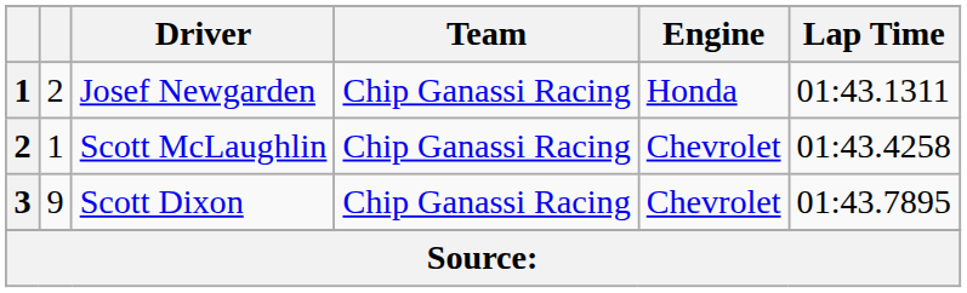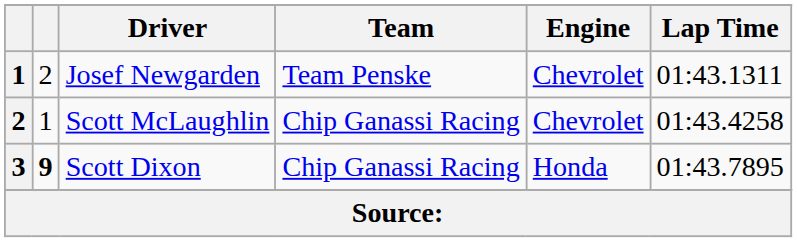 <table class="wikitable" style="font-size:95%;">
 <tr>
 </tr>
 <tr>
 <th></th>
 <th></th>
 <th>Driver</th>
 <th>Team</th>
 <th>Engine</th>
 <th>Lap Time</th>
 </tr>
 <tr>
 <th>1</th>
 <td align="center">2</td>
 <td> <a href='#'>Josef Newgarden</a> <strong></strong></td>
-<td><a href='#'>Chip Ganassi Racing</a></td>
-<td><a href='#'>Honda</a></td>
+<td><a href='#'>Team Penske</a></td>
+<td><a href='#'>Chevrolet</a></td>
 <td>01:43.1311</td>
 </tr>
 <tr>
 <th>2</th>
 <td align="center">1</td>
 <td> <a href='#'>Scott McLaughlin</a></td>
 <td><a href='#'>Chip Ganassi Racing</a></td>
 <td><a href='#'>Chevrolet</a></td>
 <td>01:43.4258</td>
 </tr>
 <tr>
 <th>3</th>
-<td align="center">9</td>
+<td align="center"><strong>9</strong></td>
 <td> <a href='#'>Scott Dixon</a> <strong></strong></td>
 <td><a href='#'>Chip Ganassi Racing</a></td>
-<td><a href='#'>Chevrolet</a></td>
+<td><a href='#'>Honda</a></td>
 <td>01:43.7895</td>
 </tr>
 <tr>
 </tr>
 <tr class="sortbottom">
 <th colspan="6">Source:</th>
 </tr>
 </table>
